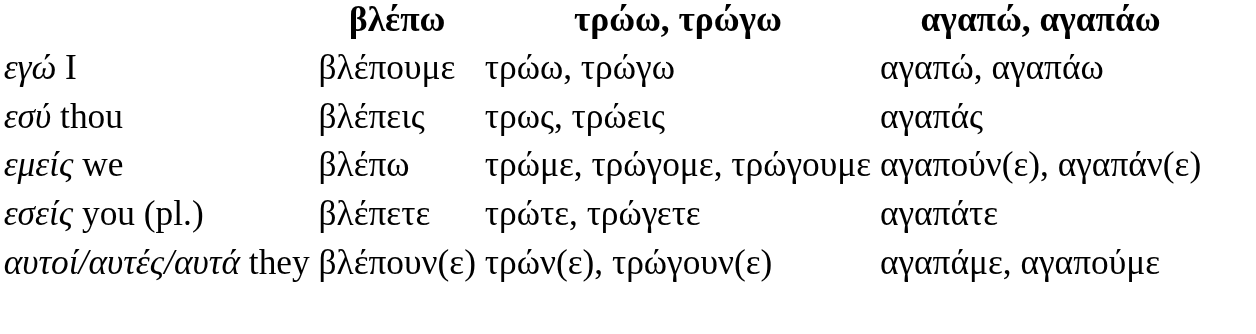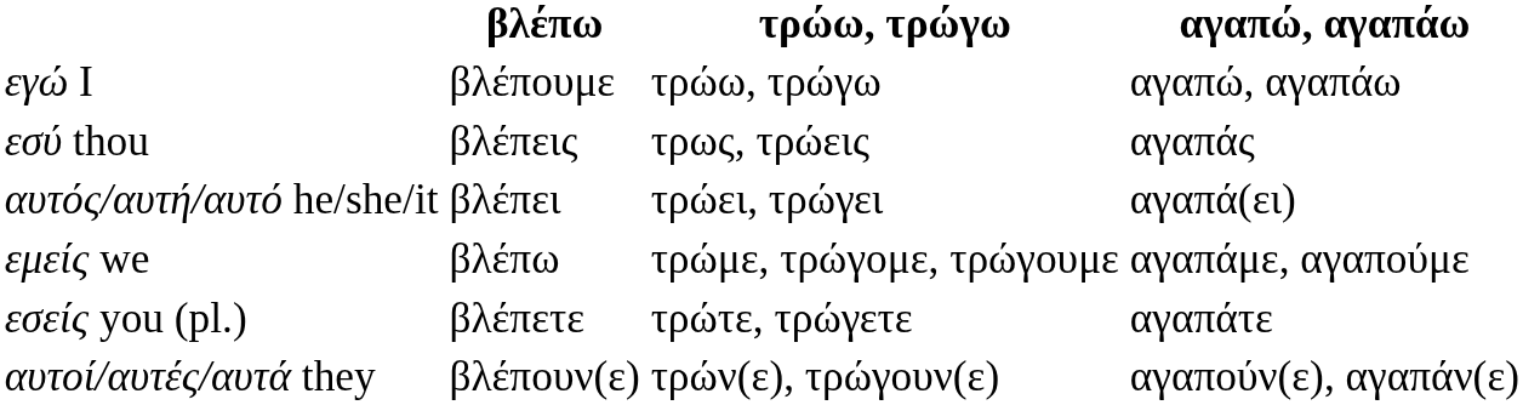 <table>
 <tr>
 <th> </th>
 <th>βλέπω</th>
 <th>τρώω, τρώγω</th>
 <th>αγαπώ, αγαπάω</th>
 </tr>
 <tr ->
 <td><em>εγώ</em> I</td>
 <td>βλέπουμε</td>
 <td>τρώω, τρώγω</td>
 <td>αγαπώ, αγαπάω</td>
 </tr>
 <tr ->
 <td><em>εσύ</em> thou</td>
 <td>βλέπεις</td>
 <td>τρως, τρώεις</td>
 <td>αγαπάς</td>
 </tr>
 <tr ->
+<td><em>αυτός/αυτή/αυτό</em> he/she/it</td>
+<td>βλέπει</td>
+<td>τρώει, τρώγει</td>
+<td>αγαπά(ει)</td>
+</tr>
+<tr ->
 <td><em>εμείς</em> we</td>
 <td>βλέπω</td>
 <td>τρώμε, τρώγομε, τρώγουμε</td>
-<td>αγαπούν(ε), αγαπάν(ε)</td>
+<td>αγαπάμε, αγαπούμε</td>
 </tr>
 <tr ->
 <td><em>εσείς</em> you (pl.)</td>
 <td>βλέπετε</td>
 <td>τρώτε, τρώγετε</td>
 <td>αγαπάτε</td>
 </tr>
 <tr ->
 <td><em>αυτοί/αυτές/αυτά</em> they</td>
 <td>βλέπουν(ε)</td>
 <td>τρών(ε), τρώγουν(ε)</td>
-<td>αγαπάμε, αγαπούμε</td>
+<td>αγαπούν(ε), αγαπάν(ε)</td>
 </tr>
 </table>
